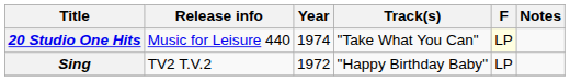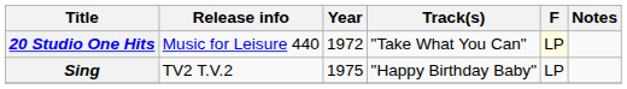 <table class="wikitable plainrowheaders sortable">
 <tr>
 <th scope="col">Title</th>
 <th scope="col">Release info</th>
 <th scope="col">Year</th>
 <th scope="col">Track(s)</th>
 <th scope="col">F</th>
 <th scope="col" class="unsortable">Notes</th>
 </tr>
 <tr>
 <th scope="row"><em><a href='#'>20 Studio One Hits</a></em></th>
 <td><a href='#'>Music for Leisure</a> 440</td>
-<td>1974</td>
+<td>1972</td>
 <td>"Take What You Can"</td>
 <td style="background: lightyellow;">LP</td>
 <td></td>
 </tr>
 <tr>
 <th scope="row"><em>Sing</em></th>
 <td>TV2 T.V.2</td>
-<td>1972</td>
+<td>1975</td>
 <td>"Happy Birthday Baby"</td>
 <td>LP</td>
 <td></td>
 </tr>
 <tr>
 </tr>
 </table>
